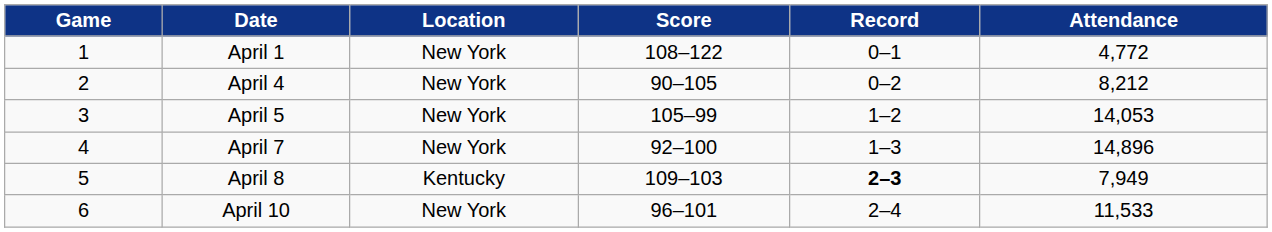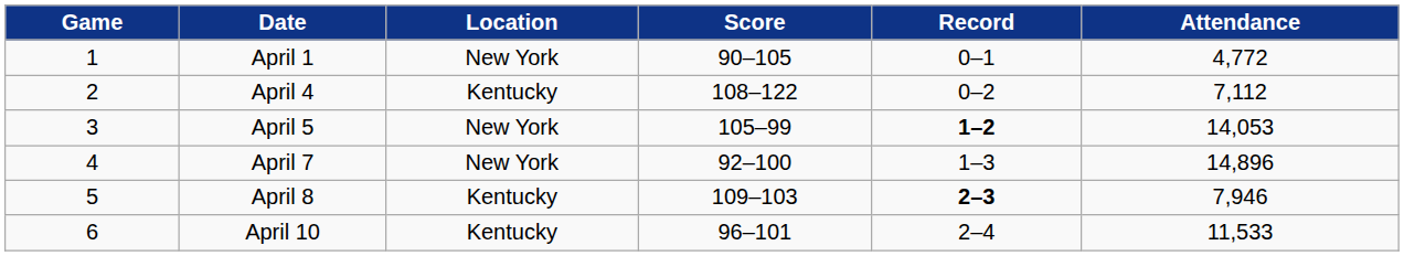 <table class="wikitable" style="width:80%;">
 <tr style="text-align:center; background:#0E3386; color:#FFFFFF;">
 <td><strong>Game</strong></td>
 <td><strong>Date</strong></td>
 <td><strong>Location</strong></td>
 <td><strong>Score</strong></td>
 <td><strong>Record</strong></td>
 <td><strong>Attendance</strong></td>
 </tr>
 <tr style="text-align:center;" bgcolor="">
 <td>1</td>
 <td>April 1</td>
 <td>New York</td>
-<td>108–122</td>
+<td>90–105</td>
 <td>0–1</td>
 <td>4,772</td>
 </tr>
 <tr style="text-align:center;" bgcolor="">
 <td>2</td>
 <td>April 4</td>
-<td>New York</td>
-<td>90–105</td>
+<td>Kentucky</td>
+<td>108–122</td>
 <td>0–2</td>
-<td>8,212</td>
+<td>7,112</td>
 </tr>
 <tr style="text-align:center;" bgcolor="">
 <td>3</td>
 <td>April 5</td>
 <td>New York</td>
 <td>105–99</td>
-<td>1–2</td>
+<td><strong>1–2</strong></td>
 <td>14,053</td>
 </tr>
 <tr style="text-align:center;" bgcolor="">
 <td>4</td>
 <td>April 7</td>
 <td>New York</td>
 <td>92–100</td>
 <td>1–3</td>
 <td>14,896</td>
 </tr>
 <tr style="text-align:center;" bgcolor="">
 <td>5</td>
 <td>April 8</td>
 <td>Kentucky</td>
 <td>109–103</td>
 <td><strong>2–3</strong></td>
-<td>7,949</td>
+<td>7,946</td>
 </tr>
 <tr style="text-align:center;" bgcolor="">
 <td>6</td>
 <td>April 10</td>
-<td>New York</td>
+<td>Kentucky</td>
 <td>96–101</td>
 <td>2–4</td>
 <td>11,533</td>
 </tr>
 </table>
